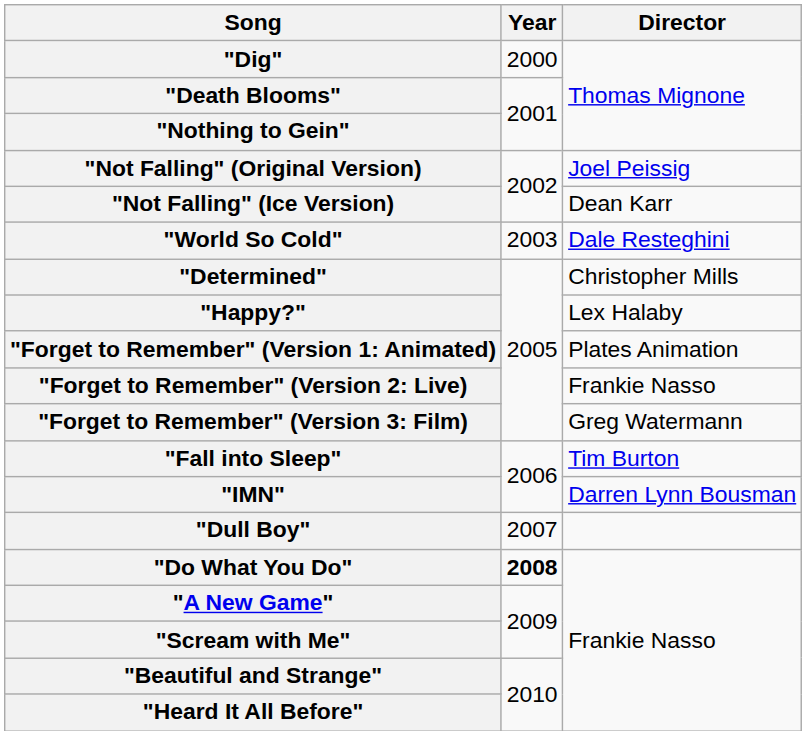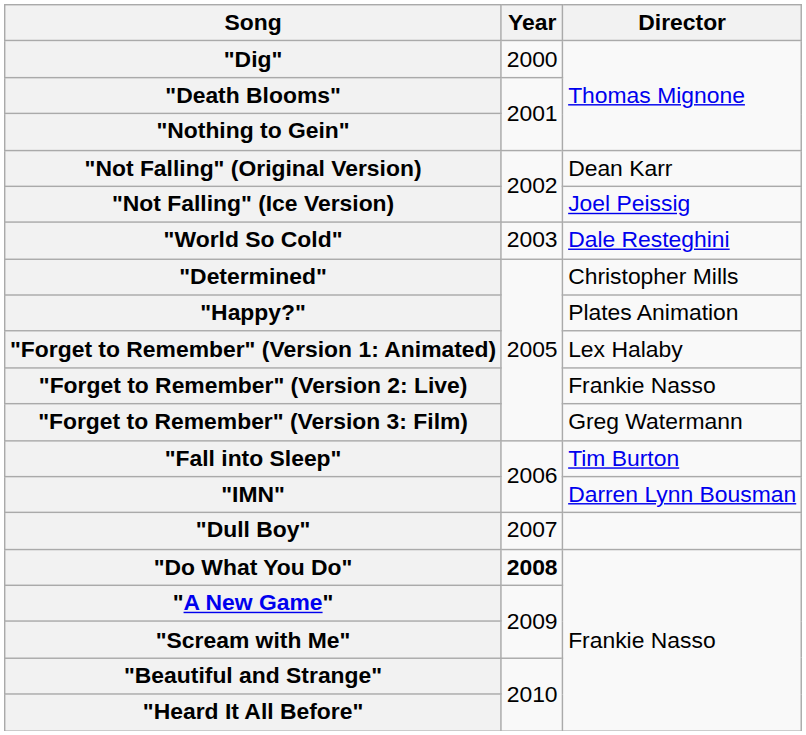 <table class="wikitable plainrowheaders">
 <tr>
 <th>Song</th>
 <th>Year</th>
 <th>Director</th>
 </tr>
 <tr>
 <th scope="row">"Dig"</th>
 <td rowspan="1">2000</td>
 <td rowspan="3"><a href='#'>Thomas Mignone</a></td>
 </tr>
 <tr>
 <th scope="row">"Death Blooms"</th>
 <td rowspan="2">2001</td>
 </tr>
 <tr>
 <th scope="row">"Nothing to Gein"</th>
 </tr>
 <tr>
 <th scope="row">"Not Falling" (Original Version)</th>
 <td rowspan="2">2002</td>
-<td><a href='#'>Joel Peissig</a></td>
+<td>Dean Karr</td>
 </tr>
 <tr>
 <th scope="row">"Not Falling" (Ice Version)</th>
-<td>Dean Karr</td>
+<td><a href='#'>Joel Peissig</a></td>
 </tr>
 <tr>
 <th scope="row">"World So Cold"</th>
 <td>2003</td>
 <td><a href='#'>Dale Resteghini</a></td>
 </tr>
 <tr>
 <th scope="row">"Determined"</th>
 <td rowspan="5">2005</td>
 <td>Christopher Mills</td>
 </tr>
 <tr>
 <th scope="row">"Happy?"</th>
-<td>Lex Halaby</td>
+<td>Plates Animation</td>
 </tr>
 <tr>
 <th scope="row">"Forget to Remember" (Version 1: Animated)</th>
-<td>Plates Animation</td>
+<td>Lex Halaby</td>
 </tr>
 <tr>
 <th scope="row">"Forget to Remember" (Version 2: Live)</th>
 <td>Frankie Nasso</td>
 </tr>
 <tr>
 <th scope="row">"Forget to Remember" (Version 3: Film)</th>
 <td>Greg Watermann</td>
 </tr>
 <tr>
 <th scope="row">"Fall into Sleep"</th>
 <td rowspan="2">2006</td>
 <td><a href='#'>Tim Burton</a></td>
 </tr>
 <tr>
 <th scope="row">"IMN"</th>
 <td><a href='#'>Darren Lynn Bousman</a></td>
 </tr>
 <tr>
 <th scope="row">"Dull Boy"</th>
 <td>2007</td>
 <td></td>
 </tr>
 <tr>
 <th scope="row">"Do What You Do"</th>
 <td><strong>2008</strong></td>
 <td rowspan="5">Frankie Nasso</td>
 </tr>
 <tr>
 <th scope="row">"<a href='#'>A New Game</a>"</th>
 <td rowspan="2">2009</td>
 </tr>
 <tr>
 <th scope="row">"Scream with Me"</th>
 </tr>
 <tr>
 <th scope="row">"Beautiful and Strange"</th>
 <td rowspan="2">2010</td>
 </tr>
 <tr>
 <th scope="row">"Heard It All Before"</th>
 </tr>
 </table>
